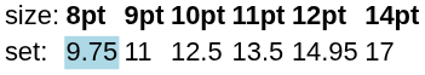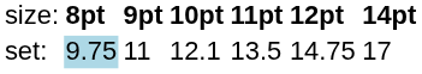 <table style="margin-left:40px;">
 <tr>
 <td>size:</td>
 <td><strong>8pt</strong></td>
 <td><strong>9pt</strong></td>
 <td><strong>10pt</strong></td>
 <td><strong>11pt</strong></td>
 <td><strong>12pt</strong></td>
 <td><strong>14pt</strong></td>
 </tr>
 <tr>
 <td>set:</td>
 <td style="background: lightblue;">9.75</td>
 <td>11</td>
-<td>12.5</td>
+<td>12.1</td>
 <td>13.5</td>
-<td>14.95</td>
+<td>14.75</td>
 <td>17</td>
 </tr>
 </table>
